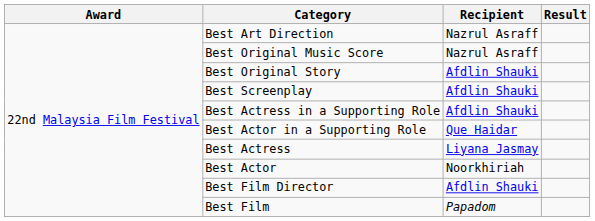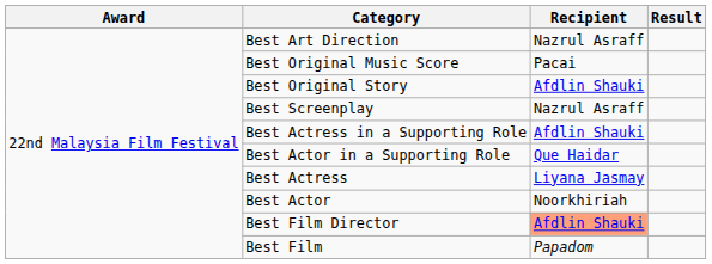 <table class="wikitable">
 <tr>
 <th>Award</th>
 <th>Category</th>
 <th>Recipient</th>
 <th>Result</th>
 </tr>
 <tr>
 <td rowspan="10">22nd <a href='#'>Malaysia Film Festival</a></td>
 <td>Best Art Direction</td>
 <td>Nazrul Asraff</td>
 <td></td>
 </tr>
 <tr>
 <td>Best Original Music Score</td>
-<td>Nazrul Asraff</td>
+<td>Pacai</td>
 <td></td>
 </tr>
 <tr>
 <td>Best Original Story</td>
 <td><a href='#'>Afdlin Shauki</a></td>
 <td></td>
 </tr>
 <tr>
 <td>Best Screenplay</td>
-<td><a href='#'>Afdlin Shauki</a></td>
+<td>Nazrul Asraff</td>
 <td></td>
 </tr>
 <tr>
 <td>Best Actress in a Supporting Role</td>
 <td><a href='#'>Afdlin Shauki</a></td>
 <td></td>
 </tr>
 <tr>
 <td>Best Actor in a Supporting Role</td>
 <td><a href='#'>Que Haidar</a></td>
 <td></td>
 </tr>
 <tr>
 <td>Best Actress</td>
 <td><a href='#'>Liyana Jasmay</a></td>
 <td></td>
 </tr>
 <tr>
 <td>Best Actor</td>
 <td>Noorkhiriah</td>
 <td></td>
 </tr>
 <tr>
 <td>Best Film Director</td>
-<td><a href='#'>Afdlin Shauki</a></td>
+<td style="background: lightsalmon;"><a href='#'>Afdlin Shauki</a></td>
 <td></td>
 </tr>
 <tr>
 <td>Best Film</td>
 <td><em>Papadom</em></td>
 <td></td>
 </tr>
 </table>
